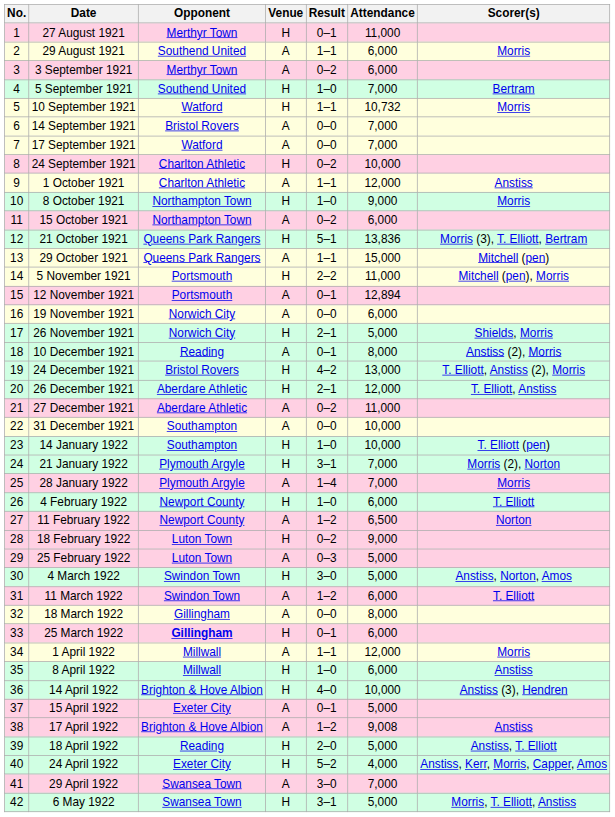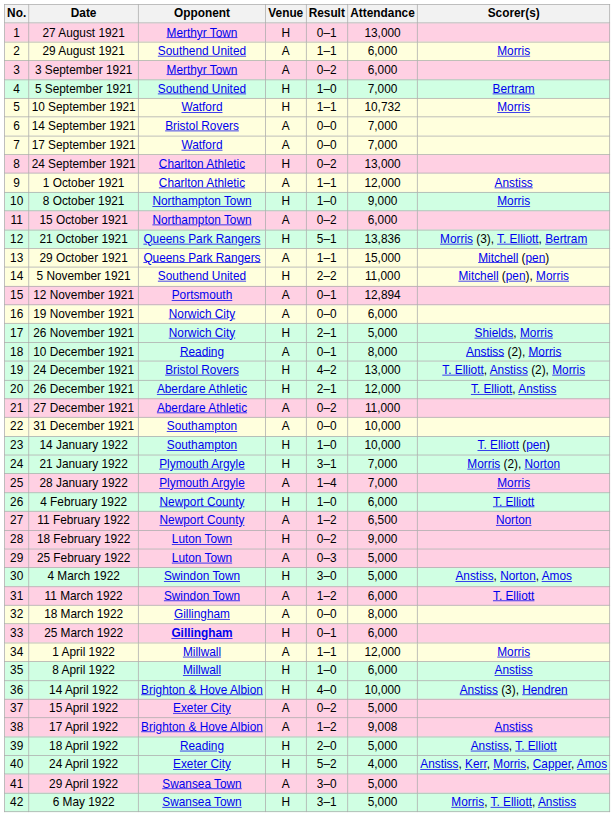 <table class="wikitable sortable" style="text-align:center;">
 <tr>
 <th>No.</th>
 <th>Date</th>
 <th>Opponent</th>
 <th>Venue</th>
 <th>Result</th>
 <th>Attendance</th>
 <th>Scorer(s)</th>
 </tr>
 <tr style="background:#ffd0e3;">
 <td>1</td>
 <td>27 August 1921</td>
 <td><a href='#'>Merthyr Town</a></td>
 <td>H</td>
 <td>0–1</td>
-<td>11,000</td>
+<td>13,000</td>
 <td></td>
 </tr>
 <tr style="background:#ffd;">
 <td>2</td>
 <td>29 August 1921</td>
 <td><a href='#'>Southend United</a></td>
 <td>A</td>
 <td>1–1</td>
 <td>6,000</td>
 <td><a href='#'>Morris</a></td>
 </tr>
 <tr style="background:#ffd0e3;">
 <td>3</td>
 <td>3 September 1921</td>
 <td><a href='#'>Merthyr Town</a></td>
 <td>A</td>
 <td>0–2</td>
 <td>6,000</td>
 <td></td>
 </tr>
 <tr style="background:#d0ffe3;">
 <td>4</td>
 <td>5 September 1921</td>
 <td><a href='#'>Southend United</a></td>
 <td>H</td>
 <td>1–0</td>
 <td>7,000</td>
 <td><a href='#'>Bertram</a></td>
 </tr>
 <tr style="background:#ffd;">
 <td>5</td>
 <td>10 September 1921</td>
 <td><a href='#'>Watford</a></td>
 <td>H</td>
 <td>1–1</td>
 <td>10,732</td>
 <td><a href='#'>Morris</a></td>
 </tr>
 <tr style="background:#ffd;">
 <td>6</td>
 <td>14 September 1921</td>
 <td><a href='#'>Bristol Rovers</a></td>
 <td>A</td>
 <td>0–0</td>
 <td>7,000</td>
 <td></td>
 </tr>
 <tr style="background:#ffd;">
 <td>7</td>
 <td>17 September 1921</td>
 <td><a href='#'>Watford</a></td>
 <td>A</td>
 <td>0–0</td>
 <td>7,000</td>
 <td></td>
 </tr>
 <tr style="background:#ffd0e3;">
 <td>8</td>
 <td>24 September 1921</td>
 <td><a href='#'>Charlton Athletic</a></td>
 <td>H</td>
 <td>0–2</td>
-<td>10,000</td>
+<td>13,000</td>
 <td></td>
 </tr>
 <tr style="background:#ffd;">
 <td>9</td>
 <td>1 October 1921</td>
 <td><a href='#'>Charlton Athletic</a></td>
 <td>A</td>
 <td>1–1</td>
 <td>12,000</td>
 <td><a href='#'>Anstiss</a></td>
 </tr>
 <tr style="background:#d0ffe3;">
 <td>10</td>
 <td>8 October 1921</td>
 <td><a href='#'>Northampton Town</a></td>
 <td>H</td>
 <td>1–0</td>
 <td>9,000</td>
 <td><a href='#'>Morris</a></td>
 </tr>
 <tr style="background:#ffd0e3;">
 <td>11</td>
 <td>15 October 1921</td>
 <td><a href='#'>Northampton Town</a></td>
 <td>A</td>
 <td>0–2</td>
 <td>6,000</td>
 <td></td>
 </tr>
 <tr style="background:#d0ffe3;">
 <td>12</td>
 <td>21 October 1921</td>
 <td><a href='#'>Queens Park Rangers</a></td>
 <td>H</td>
 <td>5–1</td>
 <td>13,836</td>
 <td><a href='#'>Morris</a> (3), <a href='#'>T. Elliott</a>, <a href='#'>Bertram</a></td>
 </tr>
 <tr style="background:#ffd;">
 <td>13</td>
 <td>29 October 1921</td>
 <td><a href='#'>Queens Park Rangers</a></td>
 <td>A</td>
 <td>1–1</td>
 <td>15,000</td>
 <td><a href='#'>Mitchell</a> (<a href='#'>pen</a>)</td>
 </tr>
 <tr style="background:#ffd;">
 <td>14</td>
 <td>5 November 1921</td>
-<td><a href='#'>Portsmouth</a></td>
+<td><a href='#'>Southend United</a></td>
 <td>H</td>
 <td>2–2</td>
 <td>11,000</td>
 <td><a href='#'>Mitchell</a> (<a href='#'>pen</a>), <a href='#'>Morris</a></td>
 </tr>
 <tr style="background:#ffd0e3;">
 <td>15</td>
 <td>12 November 1921</td>
 <td><a href='#'>Portsmouth</a></td>
 <td>A</td>
 <td>0–1</td>
 <td>12,894</td>
 <td></td>
 </tr>
 <tr style="background:#ffd;">
 <td>16</td>
 <td>19 November 1921</td>
 <td><a href='#'>Norwich City</a></td>
 <td>A</td>
 <td>0–0</td>
 <td>6,000</td>
 <td></td>
 </tr>
 <tr style="background:#d0ffe3;">
 <td>17</td>
 <td>26 November 1921</td>
 <td><a href='#'>Norwich City</a></td>
 <td>H</td>
 <td>2–1</td>
 <td>5,000</td>
 <td><a href='#'>Shields</a>, <a href='#'>Morris</a></td>
 </tr>
 <tr style="background:#d0ffe3;">
 <td>18</td>
 <td>10 December 1921</td>
 <td><a href='#'>Reading</a></td>
 <td>A</td>
 <td>0–1</td>
 <td>8,000</td>
 <td><a href='#'>Anstiss</a> (2), <a href='#'>Morris</a></td>
 </tr>
 <tr style="background:#d0ffe3;">
 <td>19</td>
 <td>24 December 1921</td>
 <td><a href='#'>Bristol Rovers</a></td>
 <td>H</td>
 <td>4–2</td>
 <td>13,000</td>
 <td><a href='#'>T. Elliott</a>, <a href='#'>Anstiss</a> (2), <a href='#'>Morris</a></td>
 </tr>
 <tr style="background:#d0ffe3;">
 <td>20</td>
 <td>26 December 1921</td>
 <td><a href='#'>Aberdare Athletic</a></td>
 <td>H</td>
 <td>2–1</td>
 <td>12,000</td>
 <td><a href='#'>T. Elliott</a>, <a href='#'>Anstiss</a></td>
 </tr>
 <tr style="background:#ffd0e3;">
 <td>21</td>
 <td>27 December 1921</td>
 <td><a href='#'>Aberdare Athletic</a></td>
 <td>A</td>
 <td>0–2</td>
 <td>11,000</td>
 <td></td>
 </tr>
 <tr style="background:#ffd;">
 <td>22</td>
 <td>31 December 1921</td>
 <td><a href='#'>Southampton</a></td>
 <td>A</td>
 <td>0–0</td>
 <td>10,000</td>
 <td></td>
 </tr>
 <tr style="background:#d0ffe3;">
 <td>23</td>
 <td>14 January 1922</td>
 <td><a href='#'>Southampton</a></td>
 <td>H</td>
 <td>1–0</td>
 <td>10,000</td>
 <td><a href='#'>T. Elliott</a> (<a href='#'>pen</a>)</td>
 </tr>
 <tr style="background:#d0ffe3;">
 <td>24</td>
 <td>21 January 1922</td>
 <td><a href='#'>Plymouth Argyle</a></td>
 <td>H</td>
 <td>3–1</td>
 <td>7,000</td>
 <td><a href='#'>Morris</a> (2), <a href='#'>Norton</a></td>
 </tr>
 <tr style="background:#ffd0e3;">
 <td>25</td>
 <td>28 January 1922</td>
 <td><a href='#'>Plymouth Argyle</a></td>
 <td>A</td>
 <td>1–4</td>
 <td>7,000</td>
 <td><a href='#'>Morris</a></td>
 </tr>
 <tr style="background:#d0ffe3;">
 <td>26</td>
 <td>4 February 1922</td>
 <td><a href='#'>Newport County</a></td>
 <td>H</td>
 <td>1–0</td>
 <td>6,000</td>
 <td><a href='#'>T. Elliott</a></td>
 </tr>
 <tr style="background:#ffd0e3;">
 <td>27</td>
 <td>11 February 1922</td>
 <td><a href='#'>Newport County</a></td>
 <td>A</td>
 <td>1–2</td>
 <td>6,500</td>
 <td><a href='#'>Norton</a></td>
 </tr>
 <tr style="background:#ffd0e3;">
 <td>28</td>
 <td>18 February 1922</td>
 <td><a href='#'>Luton Town</a></td>
 <td>H</td>
 <td>0–2</td>
 <td>9,000</td>
 <td></td>
 </tr>
 <tr style="background:#ffd0e3;">
 <td>29</td>
 <td>25 February 1922</td>
 <td><a href='#'>Luton Town</a></td>
 <td>A</td>
 <td>0–3</td>
 <td>5,000</td>
 <td></td>
 </tr>
 <tr style="background:#d0ffe3;">
 <td>30</td>
 <td>4 March 1922</td>
 <td><a href='#'>Swindon Town</a></td>
 <td>H</td>
 <td>3–0</td>
 <td>5,000</td>
 <td><a href='#'>Anstiss</a>, <a href='#'>Norton</a>, <a href='#'>Amos</a></td>
 </tr>
 <tr style="background:#ffd0e3;">
 <td>31</td>
 <td>11 March 1922</td>
 <td><a href='#'>Swindon Town</a></td>
 <td>A</td>
 <td>1–2</td>
 <td>6,000</td>
 <td><a href='#'>T. Elliott</a></td>
 </tr>
 <tr style="background:#ffd;">
 <td>32</td>
 <td>18 March 1922</td>
 <td><a href='#'>Gillingham</a></td>
 <td>A</td>
 <td>0–0</td>
 <td>8,000</td>
 <td></td>
 </tr>
 <tr style="background:#ffd0e3;">
 <td>33</td>
 <td>25 March 1922</td>
 <td><strong><a href='#'>Gillingham</a></strong></td>
 <td>H</td>
 <td>0–1</td>
 <td>6,000</td>
 <td></td>
 </tr>
 <tr style="background:#ffd;">
 <td>34</td>
 <td>1 April 1922</td>
 <td><a href='#'>Millwall</a></td>
 <td>A</td>
 <td>1–1</td>
 <td>12,000</td>
 <td><a href='#'>Morris</a></td>
 </tr>
 <tr style="background:#d0ffe3;">
 <td>35</td>
 <td>8 April 1922</td>
 <td><a href='#'>Millwall</a></td>
 <td>H</td>
 <td>1–0</td>
 <td>6,000</td>
 <td><a href='#'>Anstiss</a></td>
 </tr>
 <tr style="background:#d0ffe3;">
 <td>36</td>
 <td>14 April 1922</td>
 <td><a href='#'>Brighton & Hove Albion</a></td>
 <td>H</td>
 <td>4–0</td>
 <td>10,000</td>
 <td><a href='#'>Anstiss</a> (3), <a href='#'>Hendren</a></td>
 </tr>
 <tr style="background:#ffd0e3;">
 <td>37</td>
 <td>15 April 1922</td>
 <td><a href='#'>Exeter City</a></td>
 <td>A</td>
-<td>0–1</td>
+<td>0–2</td>
 <td>5,000</td>
 <td></td>
 </tr>
 <tr style="background:#ffd0e3;">
 <td>38</td>
 <td>17 April 1922</td>
 <td><a href='#'>Brighton & Hove Albion</a></td>
 <td>A</td>
 <td>1–2</td>
 <td>9,008</td>
 <td><a href='#'>Anstiss</a></td>
 </tr>
 <tr style="background:#d0ffe3;">
 <td>39</td>
 <td>18 April 1922</td>
 <td><a href='#'>Reading</a></td>
 <td>H</td>
 <td>2–0</td>
 <td>5,000</td>
 <td><a href='#'>Anstiss</a>, <a href='#'>T. Elliott</a></td>
 </tr>
 <tr style="background:#d0ffe3;">
 <td>40</td>
 <td>24 April 1922</td>
 <td><a href='#'>Exeter City</a></td>
 <td>H</td>
 <td>5–2</td>
 <td>4,000</td>
 <td><a href='#'>Anstiss</a>, <a href='#'>Kerr</a>, <a href='#'>Morris</a>, <a href='#'>Capper</a>, <a href='#'>Amos</a></td>
 </tr>
 <tr style="background:#ffd0e3;">
 <td>41</td>
 <td>29 April 1922</td>
 <td><a href='#'>Swansea Town</a></td>
 <td>A</td>
 <td>3–0</td>
-<td>7,000</td>
+<td>5,000</td>
 <td></td>
 </tr>
 <tr style="background:#d0ffe3;">
 <td>42</td>
 <td>6 May 1922</td>
 <td><a href='#'>Swansea Town</a></td>
 <td>H</td>
 <td>3–1</td>
 <td>5,000</td>
 <td><a href='#'>Morris</a>, <a href='#'>T. Elliott</a>, <a href='#'>Anstiss</a></td>
 </tr>
 </table>
